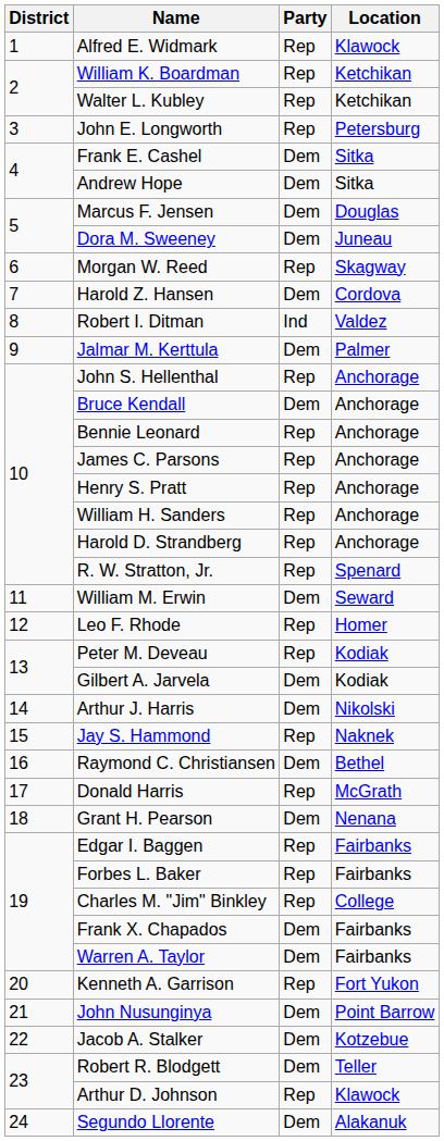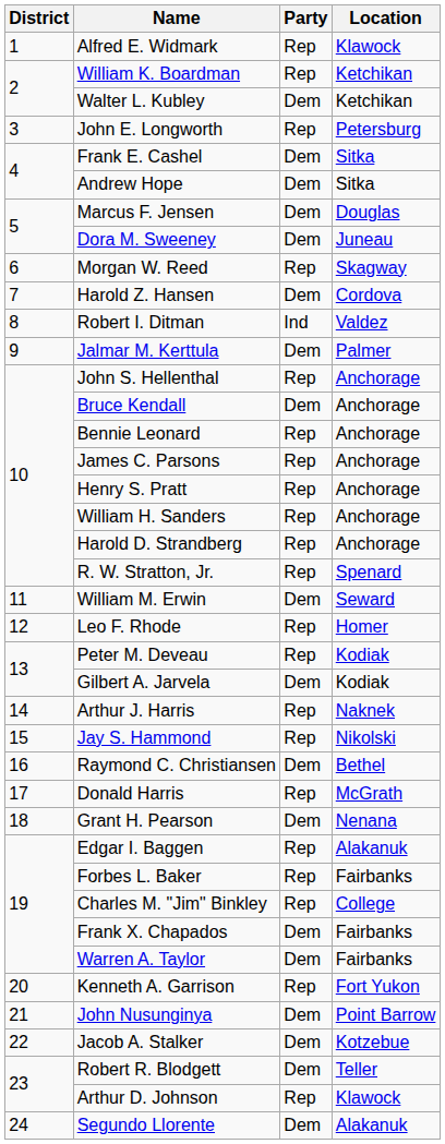 <table class="wikitable">
 <tr>
 <th>District</th>
 <th>Name</th>
 <th>Party</th>
 <th>Location</th>
 </tr>
 <tr>
 <td>1</td>
 <td>Alfred E. Widmark</td>
 <td>Rep</td>
 <td><a href='#'>Klawock</a></td>
 </tr>
 <tr>
 <td rowspan=2>2</td>
 <td><a href='#'>William K. Boardman</a></td>
 <td>Rep</td>
 <td><a href='#'>Ketchikan</a></td>
 </tr>
 <tr>
 <td>Walter L. Kubley</td>
-<td>Rep</td>
+<td>Dem</td>
 <td>Ketchikan</td>
 </tr>
 <tr>
 <td>3</td>
 <td>John E. Longworth</td>
 <td>Rep</td>
 <td><a href='#'>Petersburg</a></td>
 </tr>
 <tr>
 <td rowspan=2>4</td>
 <td>Frank E. Cashel</td>
 <td>Dem</td>
 <td><a href='#'>Sitka</a></td>
 </tr>
 <tr>
 <td>Andrew Hope</td>
 <td>Dem</td>
 <td>Sitka</td>
 </tr>
 <tr>
 <td rowspan=2>5</td>
 <td>Marcus F. Jensen</td>
 <td>Dem</td>
 <td><a href='#'>Douglas</a></td>
 </tr>
 <tr>
 <td><a href='#'>Dora M. Sweeney</a></td>
 <td>Dem</td>
 <td><a href='#'>Juneau</a></td>
 </tr>
 <tr>
 <td>6</td>
 <td>Morgan W. Reed</td>
 <td>Rep</td>
 <td><a href='#'>Skagway</a></td>
 </tr>
 <tr>
 <td>7</td>
 <td>Harold Z. Hansen</td>
 <td>Dem</td>
 <td><a href='#'>Cordova</a></td>
 </tr>
 <tr>
 <td>8</td>
 <td>Robert I. Ditman</td>
 <td>Ind</td>
 <td><a href='#'>Valdez</a></td>
 </tr>
 <tr>
 <td>9</td>
 <td><a href='#'>Jalmar M. Kerttula</a></td>
 <td>Dem</td>
 <td><a href='#'>Palmer</a></td>
 </tr>
 <tr>
 <td rowspan=8>10</td>
 <td>John S. Hellenthal</td>
 <td>Rep</td>
 <td><a href='#'>Anchorage</a></td>
 </tr>
 <tr>
 <td><a href='#'>Bruce Kendall</a></td>
 <td>Dem</td>
 <td>Anchorage</td>
 </tr>
 <tr>
 <td>Bennie Leonard</td>
 <td>Rep</td>
 <td>Anchorage</td>
 </tr>
 <tr>
 <td>James C. Parsons</td>
 <td>Rep</td>
 <td>Anchorage</td>
 </tr>
 <tr>
 <td>Henry S. Pratt</td>
 <td>Rep</td>
 <td>Anchorage</td>
 </tr>
 <tr>
 <td>William H. Sanders</td>
 <td>Rep</td>
 <td>Anchorage</td>
 </tr>
 <tr>
 <td>Harold D. Strandberg</td>
 <td>Rep</td>
 <td>Anchorage</td>
 </tr>
 <tr>
 <td>R. W. Stratton, Jr.</td>
 <td>Rep</td>
 <td><a href='#'>Spenard</a></td>
 </tr>
 <tr>
 <td>11</td>
 <td>William M. Erwin</td>
 <td>Dem</td>
 <td><a href='#'>Seward</a></td>
 </tr>
 <tr>
 <td>12</td>
 <td>Leo F. Rhode</td>
 <td>Rep</td>
 <td><a href='#'>Homer</a></td>
 </tr>
 <tr>
 <td rowspan=2>13</td>
 <td>Peter M. Deveau</td>
 <td>Rep</td>
 <td><a href='#'>Kodiak</a></td>
 </tr>
 <tr>
 <td>Gilbert A. Jarvela</td>
 <td>Dem</td>
 <td>Kodiak</td>
 </tr>
 <tr>
 <td>14</td>
 <td>Arthur J. Harris</td>
-<td>Dem</td>
-<td><a href='#'>Nikolski</a></td>
+<td>Rep</td>
+<td><a href='#'>Naknek</a></td>
 </tr>
 <tr>
 <td>15</td>
 <td><a href='#'>Jay S. Hammond</a></td>
 <td>Rep</td>
-<td><a href='#'>Naknek</a></td>
+<td><a href='#'>Nikolski</a></td>
 </tr>
 <tr>
 <td>16</td>
 <td>Raymond C. Christiansen</td>
 <td>Dem</td>
 <td><a href='#'>Bethel</a></td>
 </tr>
 <tr>
 <td>17</td>
 <td>Donald Harris</td>
 <td>Rep</td>
 <td><a href='#'>McGrath</a></td>
 </tr>
 <tr>
 <td>18</td>
 <td>Grant H. Pearson</td>
 <td>Dem</td>
 <td><a href='#'>Nenana</a></td>
 </tr>
 <tr>
 <td rowspan=5>19</td>
 <td>Edgar I. Baggen</td>
 <td>Rep</td>
-<td><a href='#'>Fairbanks</a></td>
+<td><a href='#'>Alakanuk</a></td>
 </tr>
 <tr>
 <td>Forbes L. Baker</td>
 <td>Rep</td>
 <td>Fairbanks</td>
 </tr>
 <tr>
 <td>Charles M. "Jim" Binkley</td>
 <td>Rep</td>
 <td><a href='#'>College</a></td>
 </tr>
 <tr>
 <td>Frank X. Chapados</td>
 <td>Dem</td>
 <td>Fairbanks</td>
 </tr>
 <tr>
 <td><a href='#'>Warren A. Taylor</a></td>
 <td>Dem</td>
 <td>Fairbanks</td>
 </tr>
 <tr>
 <td>20</td>
 <td>Kenneth A. Garrison</td>
 <td>Rep</td>
 <td><a href='#'>Fort Yukon</a></td>
 </tr>
 <tr>
 <td>21</td>
 <td><a href='#'>John Nusunginya</a></td>
 <td>Dem</td>
 <td><a href='#'>Point Barrow</a></td>
 </tr>
 <tr>
 <td>22</td>
 <td>Jacob A. Stalker</td>
 <td>Dem</td>
 <td><a href='#'>Kotzebue</a></td>
 </tr>
 <tr>
 <td rowspan=2>23</td>
 <td>Robert R. Blodgett</td>
 <td>Dem</td>
 <td><a href='#'>Teller</a></td>
 </tr>
 <tr>
 <td>Arthur D. Johnson</td>
 <td>Rep</td>
 <td><a href='#'>Klawock</a></td>
 </tr>
 <tr>
 <td>24</td>
 <td><a href='#'>Segundo Llorente</a></td>
 <td>Dem</td>
 <td><a href='#'>Alakanuk</a></td>
 </tr>
 </table>
